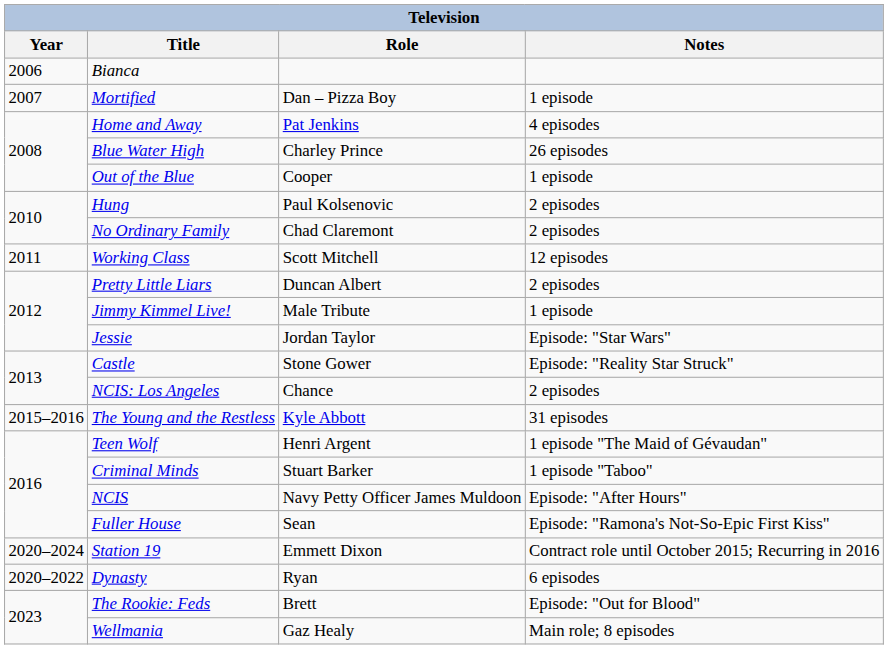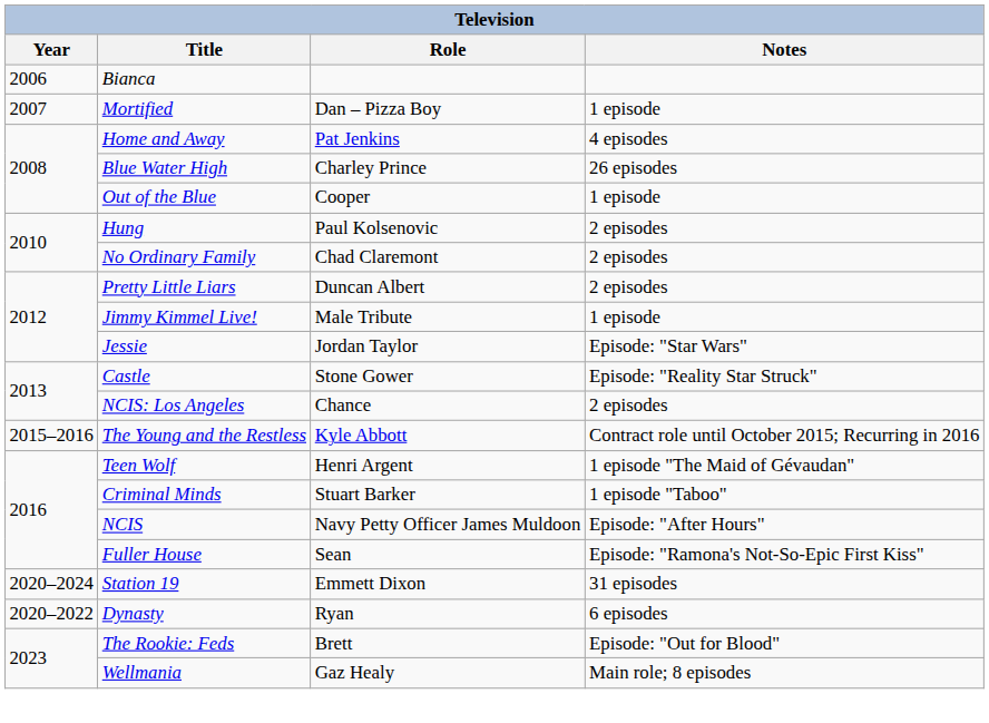 <table class="wikitable">
 <tr>
 <th colspan="4" style="background: LightSteelBlue;">Television</th>
 </tr>
 <tr>
 <th>Year</th>
 <th>Title</th>
 <th>Role</th>
 <th>Notes</th>
 </tr>
 <tr>
 <td>2006</td>
 <td><em>Bianca</em></td>
 <td></td>
 <td></td>
 </tr>
 <tr>
 <td>2007</td>
 <td><em><a href='#'>Mortified</a></em></td>
 <td>Dan – Pizza Boy</td>
 <td>1 episode</td>
 </tr>
 <tr>
 <td rowspan="3">2008</td>
 <td><em><a href='#'>Home and Away</a></em></td>
 <td><a href='#'>Pat Jenkins</a></td>
 <td>4 episodes</td>
 </tr>
 <tr>
 <td><em><a href='#'>Blue Water High</a></em></td>
 <td>Charley Prince</td>
 <td>26 episodes</td>
 </tr>
 <tr>
 <td><em><a href='#'>Out of the Blue</a></em></td>
 <td>Cooper</td>
 <td>1 episode</td>
 </tr>
 <tr>
 <td rowspan="2">2010</td>
 <td><em><a href='#'>Hung</a></em></td>
 <td>Paul Kolsenovic</td>
 <td>2 episodes</td>
 </tr>
 <tr>
 <td><em><a href='#'>No Ordinary Family</a></em></td>
 <td>Chad Claremont</td>
 <td>2 episodes</td>
 </tr>
 <tr>
-<td>2011</td>
-<td><em><a href='#'>Working Class</a></em></td>
-<td>Scott Mitchell</td>
-<td>12 episodes</td>
-</tr>
-<tr>
 <td rowspan="3">2012</td>
 <td><em><a href='#'>Pretty Little Liars</a></em></td>
 <td>Duncan Albert</td>
 <td>2 episodes</td>
 </tr>
 <tr>
 <td><em><a href='#'>Jimmy Kimmel Live!</a></em></td>
 <td>Male Tribute</td>
 <td>1 episode</td>
 </tr>
 <tr>
 <td><em><a href='#'>Jessie</a></em></td>
 <td>Jordan Taylor</td>
 <td>Episode: "Star Wars"</td>
 </tr>
 <tr>
 <td rowspan="2">2013</td>
 <td><em><a href='#'>Castle</a></em></td>
 <td>Stone Gower</td>
 <td>Episode: "Reality Star Struck"</td>
 </tr>
 <tr>
 <td><em><a href='#'>NCIS: Los Angeles</a></em></td>
 <td>Chance</td>
 <td>2 episodes</td>
 </tr>
 <tr>
 <td>2015–2016</td>
 <td><em><a href='#'>The Young and the Restless</a></em></td>
 <td><a href='#'>Kyle Abbott</a></td>
-<td>31 episodes</td>
+<td>Contract role until October 2015; Recurring in 2016</td>
 </tr>
 <tr>
 <td rowspan="4">2016</td>
 <td><em><a href='#'>Teen Wolf</a></em></td>
 <td>Henri Argent</td>
 <td>1 episode "The Maid of Gévaudan"</td>
 </tr>
 <tr>
 <td><em><a href='#'>Criminal Minds</a></em></td>
 <td>Stuart Barker</td>
 <td>1 episode "Taboo"</td>
 </tr>
 <tr>
 <td><em><a href='#'>NCIS</a></em></td>
 <td>Navy Petty Officer James Muldoon</td>
 <td>Episode: "After Hours"</td>
 </tr>
 <tr>
 <td><em><a href='#'>Fuller House</a></em></td>
 <td>Sean</td>
 <td>Episode: "Ramona's Not-So-Epic First Kiss"</td>
 </tr>
 <tr>
 <td>2020–2024</td>
 <td><em><a href='#'>Station 19</a></em></td>
 <td>Emmett Dixon</td>
-<td>Contract role until October 2015; Recurring in 2016</td>
+<td>31 episodes</td>
 </tr>
 <tr>
 <td>2020–2022</td>
 <td><em><a href='#'>Dynasty</a></em></td>
 <td>Ryan</td>
 <td>6 episodes</td>
 </tr>
 <tr>
 <td rowspan="2">2023</td>
 <td><em><a href='#'>The Rookie: Feds</a></em></td>
 <td>Brett</td>
 <td>Episode: "Out for Blood"</td>
 </tr>
 <tr>
 <td><em><a href='#'>Wellmania</a></em></td>
 <td>Gaz Healy</td>
 <td>Main role; 8 episodes</td>
 </tr>
 </table>
